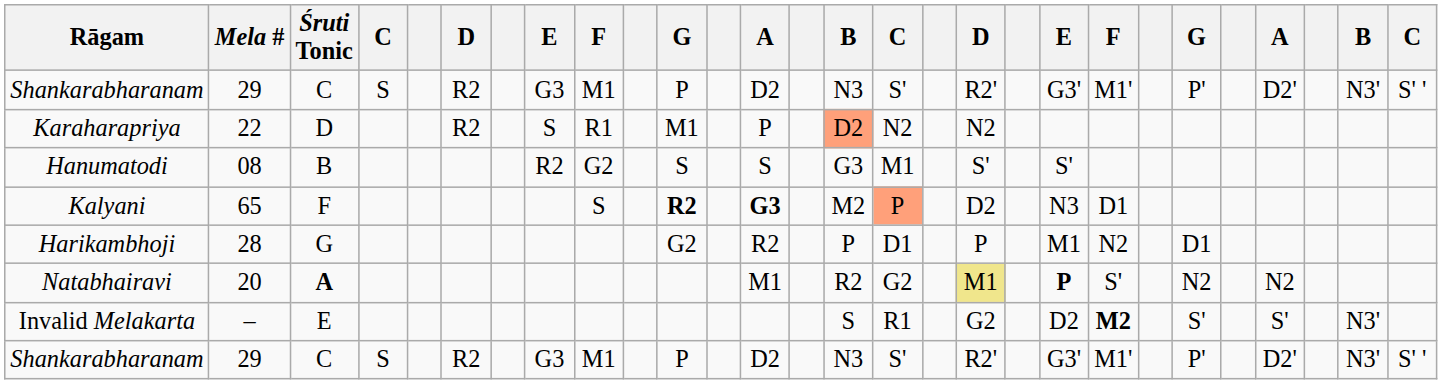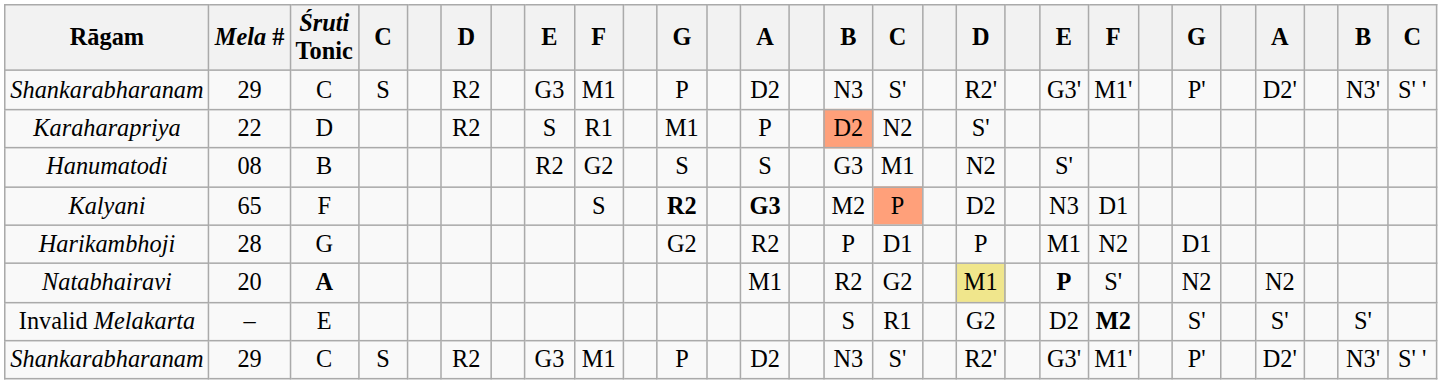 <table class="wikitable" style="text-align:center">
 <tr>
 <th>Rāgam</th>
 <th><em>Mela</em> #</th>
 <th><em>Śruti</em><br>Tonic</th>
 <th>C</th>
 <th></th>
 <th>D</th>
 <th></th>
 <th>E</th>
 <th>F</th>
 <th></th>
 <th>G</th>
 <th></th>
 <th>A</th>
 <th></th>
 <th>B</th>
 <th>C</th>
 <th></th>
 <th>D</th>
 <th></th>
 <th>E</th>
 <th>F</th>
 <th></th>
 <th>G</th>
 <th></th>
 <th>A</th>
 <th></th>
 <th>B</th>
 <th>C</th>
 </tr>
 <tr>
 <td><em>Shankarabharanam</em></td>
 <td>29</td>
 <td>C</td>
 <td width="25px">S</td>
 <td width="15px"></td>
 <td width="25px">R2</td>
 <td width="15px"></td>
 <td width="25px">G3</td>
 <td width="25px">M1</td>
 <td width="15px"></td>
 <td width="25px">P</td>
 <td width="15px"></td>
 <td width="25px">D2</td>
 <td width="15px"></td>
 <td width="25px">N3</td>
 <td width="25px">S'</td>
 <td width="15px"></td>
 <td width="25px">R2'</td>
 <td width="15px"></td>
 <td width="25px">G3'</td>
 <td width="25px">M1'</td>
 <td width="15px"></td>
 <td width="25px">P'</td>
 <td width="15px"></td>
 <td width="25px">D2'</td>
 <td width="15px"></td>
 <td width="25px">N3'</td>
 <td width="25px">S' '</td>
 </tr>
 <tr>
 <td><em>Karaharapriya</em></td>
 <td>22</td>
 <td>D</td>
 <td></td>
 <td></td>
 <td width="25px">R2</td>
 <td></td>
 <td>S</td>
 <td>R1</td>
 <td></td>
 <td>M1</td>
 <td></td>
 <td>P</td>
 <td></td>
 <td style="background: lightsalmon;">D2</td>
 <td>N2</td>
 <td></td>
-<td>N2</td>
+<td>S'</td>
 <td></td>
 <td></td>
 <td></td>
 <td></td>
 <td></td>
 <td></td>
 <td></td>
 <td></td>
 <td></td>
 <td></td>
 </tr>
 <tr>
 <td><em>Hanumatodi</em></td>
 <td>08</td>
 <td>B</td>
 <td></td>
 <td></td>
 <td></td>
 <td></td>
 <td>R2</td>
 <td>G2</td>
 <td></td>
 <td>S</td>
 <td></td>
 <td>S</td>
 <td></td>
 <td>G3</td>
 <td>M1</td>
 <td></td>
-<td>S'</td>
+<td>N2</td>
 <td></td>
 <td>S'</td>
 <td></td>
 <td></td>
 <td></td>
 <td></td>
 <td></td>
 <td></td>
 <td></td>
 <td></td>
 </tr>
 <tr>
 <td><em>Kalyani</em></td>
 <td>65</td>
 <td>F</td>
 <td></td>
 <td></td>
 <td></td>
 <td></td>
 <td></td>
 <td>S</td>
 <td></td>
 <td><strong>R2</strong></td>
 <td></td>
 <td><strong>G3</strong></td>
 <td></td>
 <td>M2</td>
 <td style="background: lightsalmon;">P</td>
 <td></td>
 <td>D2</td>
 <td></td>
 <td>N3</td>
 <td>D1</td>
 <td></td>
 <td></td>
 <td></td>
 <td></td>
 <td></td>
 <td></td>
 <td></td>
 </tr>
 <tr>
 <td><em>Harikambhoji</em></td>
 <td>28</td>
 <td>G</td>
 <td></td>
 <td></td>
 <td></td>
 <td></td>
 <td></td>
 <td></td>
 <td></td>
 <td>G2</td>
 <td></td>
 <td>R2</td>
 <td></td>
 <td>P</td>
 <td>D1</td>
 <td></td>
 <td>P</td>
 <td></td>
 <td>M1</td>
 <td>N2</td>
 <td></td>
 <td>D1</td>
 <td></td>
 <td></td>
 <td></td>
 <td></td>
 <td></td>
 </tr>
 <tr>
 <td><em>Natabhairavi</em></td>
 <td>20</td>
 <td><strong>A</strong></td>
 <td></td>
 <td></td>
 <td></td>
 <td></td>
 <td></td>
 <td></td>
 <td></td>
 <td></td>
 <td></td>
 <td>M1</td>
 <td></td>
 <td>R2</td>
 <td>G2</td>
 <td></td>
 <td style="background: khaki;">M1</td>
 <td></td>
 <td><strong>P</strong></td>
 <td>S'</td>
 <td></td>
 <td>N2</td>
 <td></td>
 <td>N2</td>
 <td></td>
 <td></td>
 <td></td>
 </tr>
 <tr>
 <td>Invalid <em>Melakarta</em></td>
 <td>–</td>
 <td>E</td>
 <td></td>
 <td></td>
 <td></td>
 <td></td>
 <td></td>
 <td></td>
 <td></td>
 <td></td>
 <td></td>
 <td></td>
 <td></td>
 <td>S</td>
 <td>R1</td>
 <td></td>
 <td>G2</td>
 <td></td>
 <td>D2</td>
 <td><strong>M2</strong></td>
 <td></td>
 <td>S'</td>
 <td></td>
 <td>S'</td>
 <td></td>
-<td>N3'</td>
+<td>S'</td>
 <td></td>
 </tr>
 <tr>
 <td><em>Shankarabharanam</em></td>
 <td>29</td>
 <td>C</td>
 <td>S</td>
 <td></td>
 <td>R2</td>
 <td></td>
 <td>G3</td>
 <td>M1</td>
 <td></td>
 <td>P</td>
 <td></td>
 <td>D2</td>
 <td></td>
 <td>N3</td>
 <td>S'</td>
 <td></td>
 <td>R2'</td>
 <td></td>
 <td>G3'</td>
 <td>M1'</td>
 <td></td>
 <td>P'</td>
 <td></td>
 <td>D2'</td>
 <td></td>
 <td>N3'</td>
 <td>S' '</td>
 </tr>
 </table>
